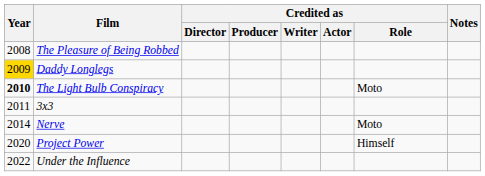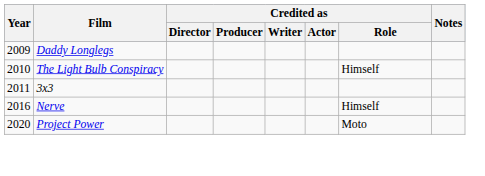 <table class="wikitable">
 <tr style="background:#b0c4de; text-align:center;">
 <th rowspan="2" style="width:33px;">Year</th>
 <th rowspan="2">Film</th>
 <th colspan="5">Credited as</th>
 <th rowspan="2">Notes</th>
 </tr>
 <tr style="background:#b0c4de; text-align:center;">
 <th>Director</th>
 <th>Producer</th>
 <th>Writer</th>
 <th>Actor</th>
 <th style="width:120px">Role</th>
 </tr>
 <tr>
-<td>2008</td>
-<td><em><a href='#'>The Pleasure of Being Robbed</a></em></td>
-<td></td>
-<td></td>
-<td></td>
-<td></td>
-<td></td>
-<td></td>
-</tr>
-<tr>
-<td style="background: gold;">2009</td>
+<td>2009</td>
 <td><em><a href='#'>Daddy Longlegs</a></em></td>
 <td></td>
 <td></td>
 <td></td>
 <td></td>
 <td></td>
 <td></td>
 </tr>
 <tr>
-<td><strong>2010</strong></td>
+<td>2010</td>
 <td><em><a href='#'>The Light Bulb Conspiracy</a></em></td>
 <td></td>
 <td></td>
 <td></td>
 <td></td>
-<td>Moto</td>
+<td>Himself</td>
 <td></td>
 </tr>
 <tr>
 <td>2011</td>
 <td><em>3x3</em></td>
 <td></td>
 <td></td>
 <td></td>
 <td></td>
 <td></td>
 <td></td>
 </tr>
 <tr>
-<td>2014</td>
+<td>2016</td>
 <td><em><a href='#'>Nerve</a></em></td>
 <td></td>
 <td></td>
 <td></td>
 <td></td>
-<td>Moto</td>
+<td>Himself</td>
 <td></td>
 </tr>
 <tr>
 <td>2020</td>
 <td><em><a href='#'>Project Power</a></em></td>
 <td></td>
 <td></td>
 <td></td>
 <td></td>
-<td>Himself</td>
-<td></td>
-</tr>
-<tr>
-<td>2022</td>
-<td><em>Under the Influence</em></td>
-<td></td>
-<td></td>
-<td></td>
-<td></td>
-<td></td>
+<td>Moto</td>
 <td></td>
 </tr>
 </table>
